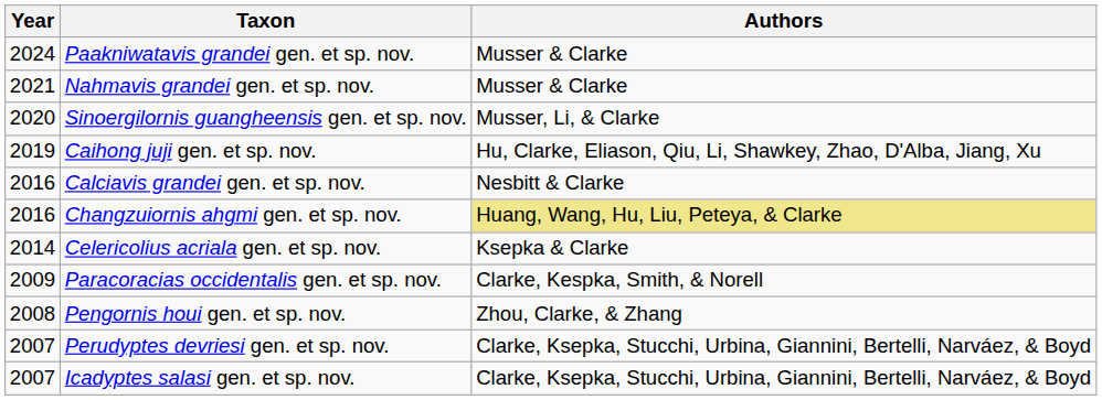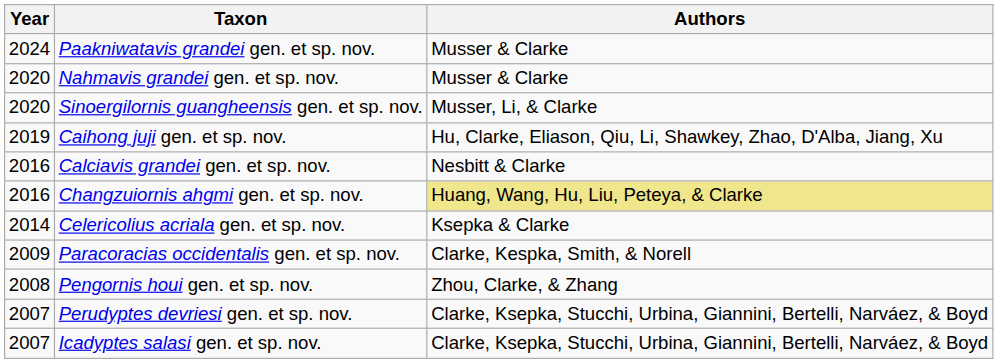 <table class="wikitable sortable">
 <tr>
 <th>Year</th>
 <th>Taxon</th>
 <th>Authors</th>
 </tr>
 <tr>
 <td>2024</td>
 <td><em><a href='#'>Paakniwatavis grandei</a></em> gen. et sp. nov.</td>
 <td>Musser & Clarke</td>
 </tr>
 <tr>
-<td>2021</td>
+<td>2020</td>
 <td><em><a href='#'>Nahmavis grandei</a></em> gen. et sp. nov.</td>
 <td>Musser & Clarke</td>
 </tr>
 <tr>
 <td>2020</td>
 <td><em><a href='#'>Sinoergilornis guangheensis</a></em> gen. et sp. nov.</td>
 <td>Musser, Li, & Clarke</td>
 </tr>
 <tr>
 <td>2019</td>
 <td><em><a href='#'>Caihong juji</a></em> gen. et sp. nov.</td>
 <td>Hu, Clarke, Eliason, Qiu, Li, Shawkey, Zhao, D'Alba, Jiang, Xu</td>
 </tr>
 <tr>
 <td>2016</td>
 <td><em><a href='#'>Calciavis grandei</a></em> gen. et sp. nov.</td>
 <td>Nesbitt & Clarke</td>
 </tr>
 <tr>
 <td>2016</td>
 <td><em><a href='#'>Changzuiornis ahgmi</a></em> gen. et sp. nov.</td>
 <td style="background: khaki;">Huang, Wang, Hu, Liu, Peteya, & Clarke</td>
 </tr>
 <tr>
 <td>2014</td>
 <td><em><a href='#'>Celericolius acriala</a></em> gen. et sp. nov.</td>
 <td>Ksepka & Clarke</td>
 </tr>
 <tr>
 <td>2009</td>
 <td><em><a href='#'>Paracoracias occidentalis</a></em> gen. et sp. nov.</td>
 <td>Clarke, Kespka, Smith, & Norell</td>
 </tr>
 <tr>
 <td>2008</td>
 <td><a href='#'><em>Pengornis houi</em></a> gen. et sp. nov.</td>
 <td>Zhou, Clarke, & Zhang</td>
 </tr>
 <tr>
 <td>2007</td>
 <td><em><a href='#'>Perudyptes devriesi</a></em> gen. et sp. nov.</td>
 <td>Clarke, Ksepka, Stucchi, Urbina, Giannini, Bertelli, Narváez, & Boyd</td>
 </tr>
 <tr>
 <td>2007</td>
 <td><em><a href='#'>Icadyptes salasi</a></em> gen. et sp. nov.</td>
 <td>Clarke, Ksepka, Stucchi, Urbina, Giannini, Bertelli, Narváez, & Boyd</td>
 </tr>
 </table>
